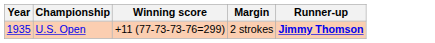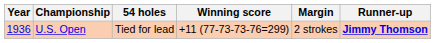 <table class="wikitable">
 <tr>
 <th>Year</th>
 <th>Championship</th>
+<th>54 holes</th>
 <th>Winning score</th>
 <th>Margin</th>
 <th>Runner-up</th>
 </tr>
 <tr style="background:#FBCEB1;">
-<td><a href='#'>1935</a></td>
+<td><a href='#'>1936</a></td>
 <td><a href='#'>U.S. Open</a></td>
+<td>Tied for lead</td>
 <td>+11 (77-73-73-76=299)</td>
 <td>2 strokes</td>
 <td><strong> <a href='#'>Jimmy Thomson</a></strong></td>
 </tr>
 </table>
